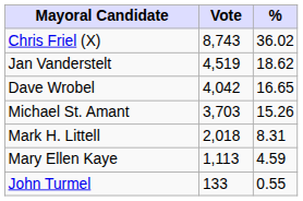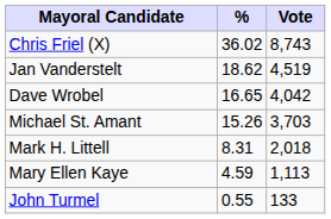 <table class="wikitable">
 <tr>
 <th style="background:#ddf; width:200px;">Mayoral Candidate</th>
+<th style="background:#ddf; width:30px;">%</th>
 <th style="background:#ddf; width:50px;">Vote</th>
-<th style="background:#ddf; width:30px;">%</th>
 </tr>
 <tr>
 <td><a href='#'>Chris Friel</a> (X)</td>
+<td>36.02</td>
 <td>8,743</td>
-<td>36.02</td>
 </tr>
 <tr>
 <td>Jan Vanderstelt</td>
+<td>18.62</td>
 <td>4,519</td>
-<td>18.62</td>
 </tr>
 <tr>
 <td>Dave Wrobel</td>
+<td>16.65</td>
 <td>4,042</td>
-<td>16.65</td>
 </tr>
 <tr>
 <td>Michael St. Amant</td>
+<td>15.26</td>
 <td>3,703</td>
-<td>15.26</td>
 </tr>
 <tr>
 <td>Mark H. Littell</td>
+<td>8.31</td>
 <td>2,018</td>
-<td>8.31</td>
 </tr>
 <tr>
 <td>Mary Ellen Kaye</td>
+<td>4.59</td>
 <td>1,113</td>
-<td>4.59</td>
 </tr>
 <tr>
 <td><a href='#'>John Turmel</a></td>
+<td>0.55</td>
 <td>133</td>
-<td>0.55</td>
 </tr>
 </table>
